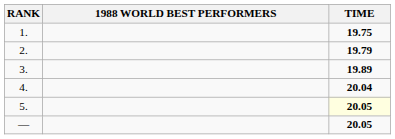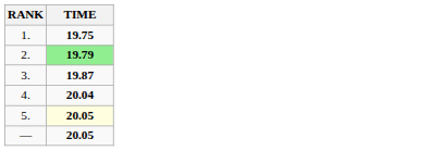 <table class="wikitable" style="border-collapse: collapse; font-size: 90%;">
 <tr>
 <th>RANK</th>
-<th align="center" style="width: 25em">1988 WORLD BEST PERFORMERS</th>
 <th align="center" style="width: 5em">TIME</th>
 </tr>
 <tr>
 <td align="center">1.</td>
-<td></td>
 <td align="center"><strong>19.75</strong></td>
 </tr>
 <tr>
 <td align="center">2.</td>
-<td></td>
-<td align="center"><strong>19.79</strong></td>
+<td align="center" style="background: lightgreen;"><strong>19.79</strong></td>
 </tr>
 <tr>
 <td align="center">3.</td>
-<td></td>
-<td align="center"><strong>19.89</strong></td>
+<td align="center"><strong>19.87</strong></td>
 </tr>
 <tr>
 <td align="center">4.</td>
-<td></td>
 <td align="center"><strong>20.04</strong></td>
 </tr>
 <tr>
 <td align="center">5.</td>
-<td></td>
 <td align="center" style="background: lightyellow;"><strong>20.05</strong></td>
 </tr>
 <tr>
 <td align="center">—</td>
-<td></td>
 <td align="center"><strong>20.05</strong></td>
 </tr>
 </table>
